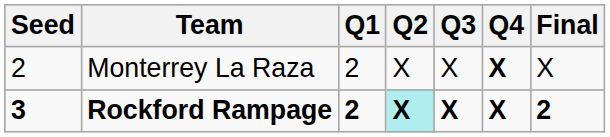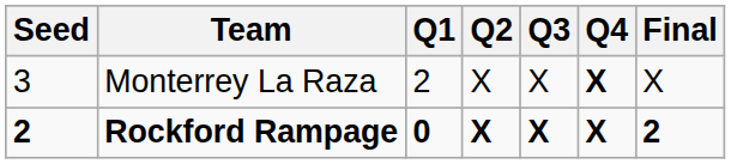 <table class="wikitable">
 <tr>
 <th>Seed</th>
 <th>Team</th>
 <th>Q1</th>
 <th>Q2</th>
 <th>Q3</th>
 <th>Q4</th>
 <th>Final</th>
 </tr>
 <tr>
-<td>2</td>
+<td>3</td>
 <td>Monterrey La Raza</td>
 <td>2</td>
 <td>X</td>
 <td>X</td>
 <td><strong>X</strong></td>
 <td>X</td>
 </tr>
 <tr>
-<td><strong>3</strong></td>
+<td><strong>2</strong></td>
 <td><strong>Rockford Rampage</strong></td>
-<td><strong>2</strong></td>
-<td style="background: paleturquoise;"><strong>X</strong></td>
+<td><strong>0</strong></td>
+<td><strong>X</strong></td>
 <td><strong>X</strong></td>
 <td><strong>X</strong></td>
 <td><strong>2</strong></td>
 </tr>
 </table>
